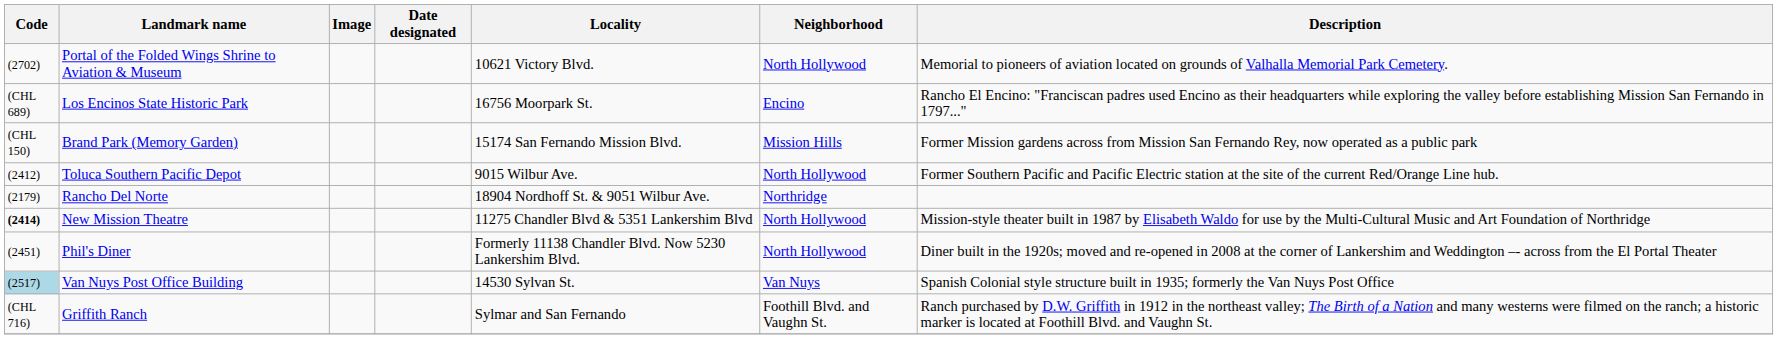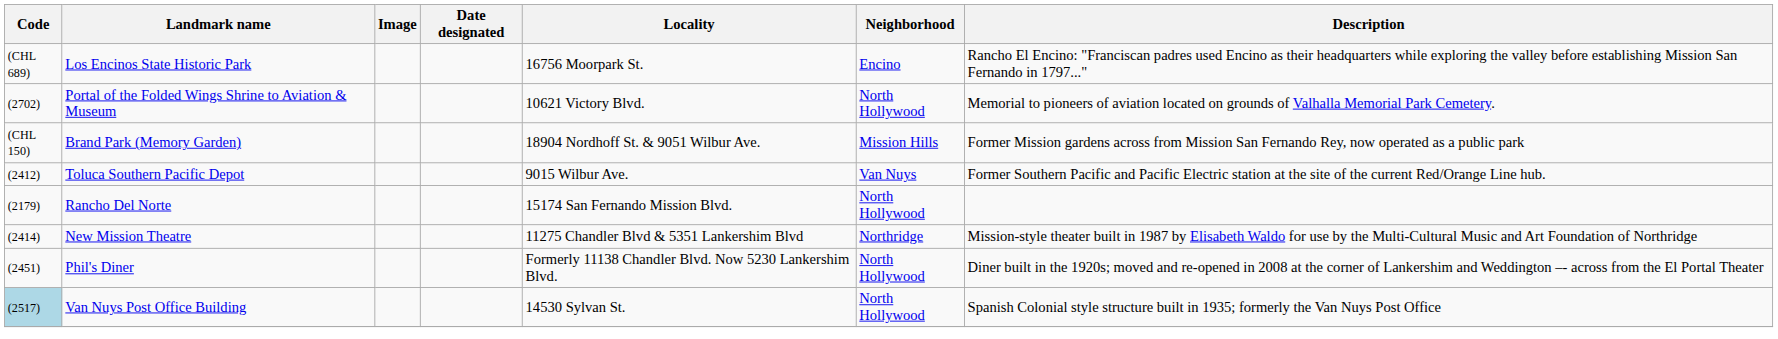 <table class="wikitable sortable" style="width:98%">
 <tr>
 <th><strong>Code</strong></th>
 <th><strong>Landmark name</strong></th>
 <th class="unsortable" ><strong>Image</strong></th>
 <th><strong>Date designated</strong></th>
 <th><strong>Locality</strong></th>
 <th><strong>Neighborhood</strong></th>
 <th class="unsortable" ><strong>Description</strong></th>
 </tr>
 <tr>
+<td><small>(CHL 689)</small></td>
+<td><a href='#'>Los Encinos State Historic Park</a></td>
+<td></td>
+<td></td>
+<td>16756 Moorpark St.<br><small></small></td>
+<td><a href='#'>Encino</a></td>
+<td>Rancho El Encino: "Franciscan padres used Encino as their headquarters while exploring the valley before establishing Mission San Fernando in 1797..."</td>
+</tr>
+<tr>
 <td><small>(2702)</small></td>
 <td><a href='#'>Portal of the Folded Wings Shrine to Aviation & Museum</a></td>
 <td></td>
 <td></td>
 <td>10621 Victory Blvd.<br><small></small></td>
 <td><a href='#'>North Hollywood</a></td>
 <td>Memorial to pioneers of aviation located on grounds of <a href='#'>Valhalla Memorial Park Cemetery</a>.</td>
 </tr>
 <tr>
-<td><small>(CHL 689)</small></td>
-<td><a href='#'>Los Encinos State Historic Park</a></td>
-<td></td>
-<td></td>
-<td>16756 Moorpark St.<br><small></small></td>
-<td><a href='#'>Encino</a></td>
-<td>Rancho El Encino: "Franciscan padres used Encino as their headquarters while exploring the valley before establishing Mission San Fernando in 1797..."</td>
-</tr>
-<tr>
 <td><small>(CHL 150)</small></td>
 <td><a href='#'>Brand Park (Memory Garden)</a></td>
 <td></td>
 <td></td>
-<td>15174 San Fernando Mission Blvd.<br><small></small></td>
+<td>18904 Nordhoff St. & 9051 Wilbur Ave.</td>
 <td><a href='#'>Mission Hills</a></td>
 <td>Former Mission gardens across from Mission San Fernando Rey, now operated as a public park</td>
 </tr>
 <tr>
 <td><small>(2412)</small></td>
 <td><a href='#'>Toluca Southern Pacific Depot</a></td>
 <td></td>
 <td></td>
 <td>9015 Wilbur Ave.</td>
-<td><a href='#'>North Hollywood</a></td>
+<td><a href='#'>Van Nuys</a></td>
 <td>Former Southern Pacific and Pacific Electric station at the site of the current Red/Orange Line hub.</td>
 </tr>
 <tr>
 <td><small>(2179)</small></td>
 <td><a href='#'>Rancho Del Norte</a></td>
 <td></td>
 <td></td>
-<td>18904 Nordhoff St. & 9051 Wilbur Ave.</td>
-<td><a href='#'>Northridge</a></td>
+<td>15174 San Fernando Mission Blvd.<br><small></small></td>
+<td><a href='#'>North Hollywood</a></td>
 <td></td>
 </tr>
 <tr>
-<td><strong><small>(2414)</small></strong></td>
+<td><small>(2414)</small></td>
 <td><a href='#'>New Mission Theatre</a></td>
 <td></td>
 <td></td>
 <td>11275 Chandler Blvd & 5351 Lankershim Blvd</td>
-<td><a href='#'>North Hollywood</a></td>
+<td><a href='#'>Northridge</a></td>
 <td>Mission-style theater built in 1987 by <a href='#'>Elisabeth Waldo</a> for use by the Multi-Cultural Music and Art Foundation of Northridge</td>
 </tr>
 <tr>
 <td><small>(2451)</small></td>
 <td><a href='#'>Phil's Diner</a></td>
 <td></td>
 <td></td>
 <td>Formerly 11138 Chandler Blvd. Now 5230 Lankershim Blvd. </td>
 <td><a href='#'>North Hollywood</a></td>
 <td>Diner built in the 1920s; moved and re-opened in 2008 at the corner of Lankershim and Weddington –- across from the El Portal Theater</td>
 </tr>
 <tr>
 <td style="background: lightblue;"><small>(2517)</small></td>
 <td><a href='#'>Van Nuys Post Office Building</a></td>
 <td></td>
 <td></td>
 <td>14530 Sylvan St.<br><small></small></td>
-<td><a href='#'>Van Nuys</a></td>
+<td><a href='#'>North Hollywood</a></td>
 <td>Spanish Colonial style structure built in 1935; formerly the Van Nuys Post Office</td>
-</tr>
-<tr>
-<td><small>(CHL 716)</small></td>
-<td><a href='#'>Griffith Ranch</a></td>
-<td></td>
-<td></td>
-<td>Sylmar and San Fernando</td>
-<td>Foothill Blvd. and Vaughn St.</td>
-<td>Ranch purchased by <a href='#'>D.W. Griffith</a> in 1912 in the northeast valley; <em><a href='#'>The Birth of a Nation</a></em> and many westerns were filmed on the ranch; a historic marker is located at Foothill Blvd. and Vaughn St.</td>
 </tr>
 <tr>
 </tr>
 </table>
